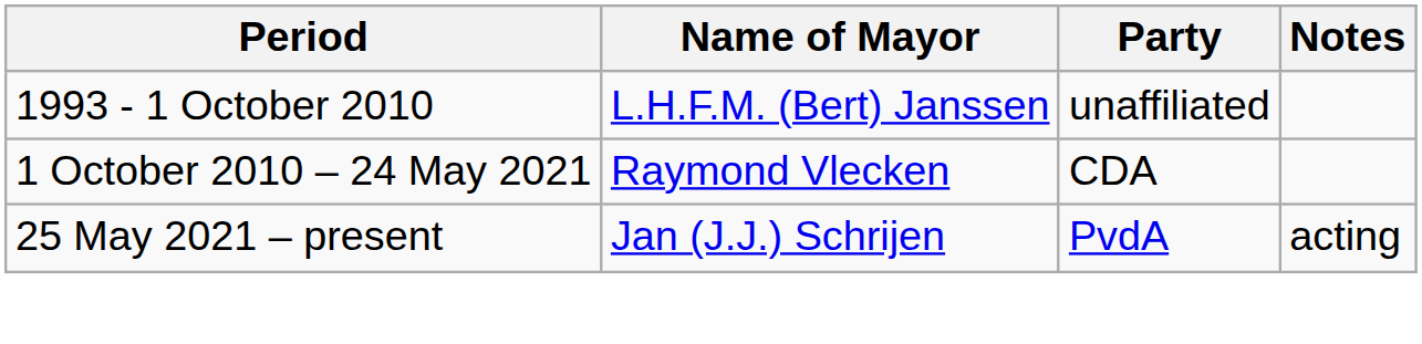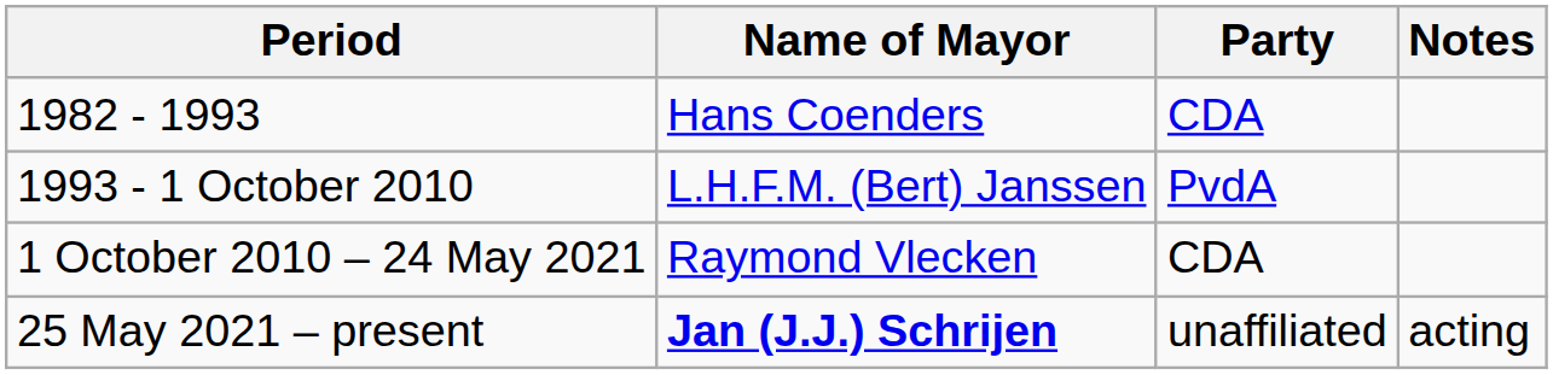 <table class="wikitable vatop">
 <tr>
 <th>Period</th>
 <th>Name of Mayor</th>
 <th>Party</th>
 <th>Notes</th>
 </tr>
 <tr>
+<td>1982 - 1993</td>
+<td><a href='#'>Hans Coenders</a></td>
+<td><a href='#'>CDA</a></td>
+<td></td>
+</tr>
+<tr>
 <td>1993 - 1 October 2010</td>
 <td><a href='#'>L.H.F.M. (Bert) Janssen</a></td>
-<td>unaffiliated</td>
+<td><a href='#'>PvdA</a></td>
 <td></td>
 </tr>
 <tr>
 <td>1 October 2010 – 24 May 2021</td>
 <td><a href='#'>Raymond Vlecken</a></td>
 <td>CDA</td>
 <td></td>
 </tr>
 <tr>
 <td>25 May 2021 – present</td>
-<td><a href='#'>Jan (J.J.) Schrijen</a></td>
-<td><a href='#'>PvdA</a></td>
+<td><strong><a href='#'>Jan (J.J.) Schrijen</a></strong></td>
+<td>unaffiliated</td>
 <td>acting</td>
 </tr>
 </table>
